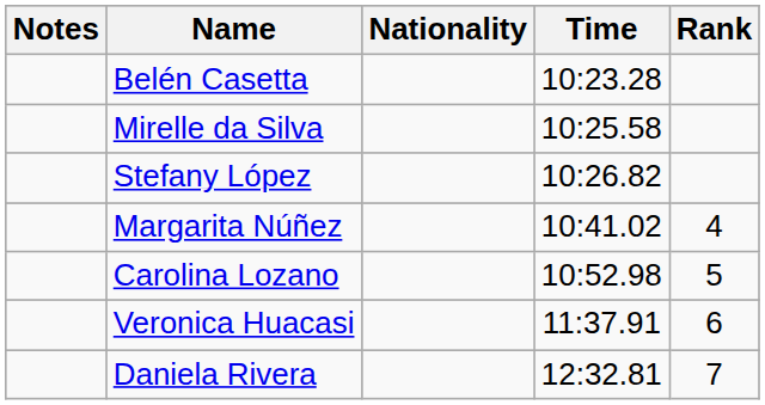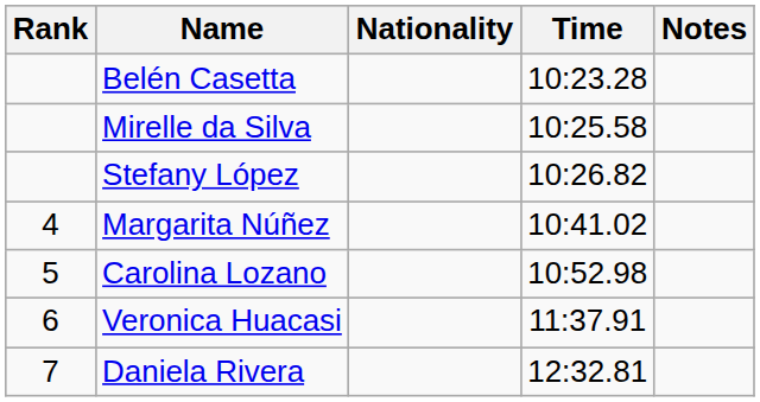 <table class="wikitable sortable" style="text-align:center">
 <tr>
-<th>Notes</th>
+<th>Rank</th>
 <th>Name</th>
 <th>Nationality</th>
 <th>Time</th>
-<th>Rank</th>
+<th>Notes</th>
 </tr>
 <tr>
 <td></td>
 <td align=left><a href='#'>Belén Casetta</a></td>
 <td align=left></td>
 <td>10:23.28</td>
 <td></td>
 </tr>
 <tr>
 <td></td>
 <td align=left><a href='#'>Mirelle da Silva</a></td>
 <td align=left></td>
 <td>10:25.58</td>
 <td></td>
 </tr>
 <tr>
 <td></td>
 <td align=left><a href='#'>Stefany López</a></td>
 <td align=left></td>
 <td>10:26.82</td>
 <td></td>
 </tr>
 <tr>
-<td></td>
+<td>4</td>
 <td align=left><a href='#'>Margarita Núñez</a></td>
 <td align=left></td>
 <td>10:41.02</td>
-<td>4</td>
+<td></td>
 </tr>
 <tr>
-<td></td>
+<td>5</td>
 <td align=left><a href='#'>Carolina Lozano</a></td>
 <td align=left></td>
 <td>10:52.98</td>
-<td>5</td>
+<td></td>
 </tr>
 <tr>
-<td></td>
+<td>6</td>
 <td align=left><a href='#'>Veronica Huacasi</a></td>
 <td align=left></td>
 <td>11:37.91</td>
-<td>6</td>
+<td></td>
 </tr>
 <tr>
-<td></td>
+<td>7</td>
 <td align=left><a href='#'>Daniela Rivera</a></td>
 <td align=left></td>
 <td>12:32.81</td>
-<td>7</td>
+<td></td>
 </tr>
 </table>
